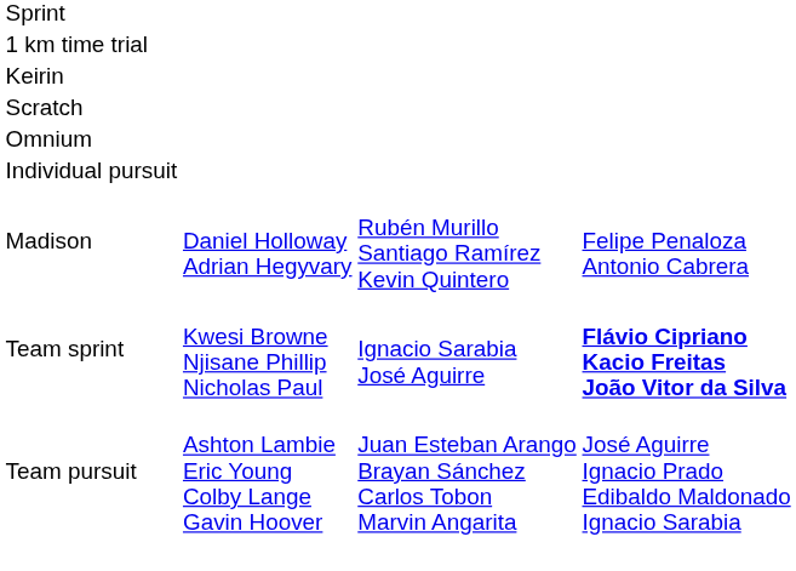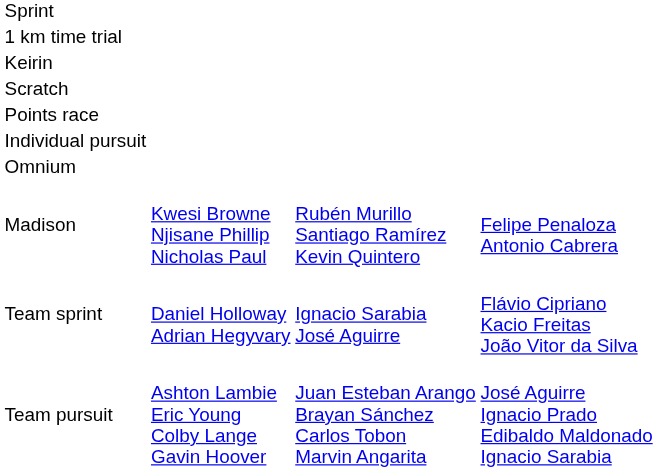 <table>
 <tr>
 <td>Sprint</td>
 <td></td>
 <td></td>
 <td></td>
 </tr>
 <tr>
 <td>1 km time trial</td>
 <td></td>
 <td></td>
 <td></td>
 </tr>
 <tr>
 <td>Keirin</td>
 <td></td>
 <td></td>
 <td></td>
 </tr>
 <tr>
 <td>Scratch</td>
 <td></td>
 <td></td>
 <td></td>
 </tr>
 <tr>
-<td>Omnium</td>
+<td>Points race</td>
 <td></td>
 <td></td>
 <td></td>
 </tr>
 <tr>
 <td>Individual pursuit</td>
 <td></td>
 <td></td>
 <td></td>
 </tr>
 <tr>
+<td>Omnium</td>
+<td></td>
+<td></td>
+<td></td>
+</tr>
+<tr>
 <td>Madison</td>
-<td><br><a href='#'>Daniel Holloway</a><br><a href='#'>Adrian Hegyvary</a></td>
+<td><br><a href='#'>Kwesi Browne</a><br><a href='#'>Njisane Phillip</a><br><a href='#'>Nicholas Paul</a></td>
 <td><br><a href='#'>Rubén Murillo</a><br><a href='#'>Santiago Ramírez</a><br><a href='#'>Kevin Quintero</a></td>
 <td><br><a href='#'>Felipe Penaloza</a><br><a href='#'>Antonio Cabrera</a></td>
 </tr>
 <tr>
 <td>Team sprint</td>
-<td><br><a href='#'>Kwesi Browne</a><br><a href='#'>Njisane Phillip</a><br><a href='#'>Nicholas Paul</a></td>
+<td><br><a href='#'>Daniel Holloway</a><br><a href='#'>Adrian Hegyvary</a></td>
 <td><br><a href='#'>Ignacio Sarabia</a><br><a href='#'>José Aguirre</a></td>
-<td><strong><br><a href='#'>Flávio Cipriano</a><br><a href='#'>Kacio Freitas</a><br><a href='#'>João Vitor da Silva</a></strong></td>
+<td><br><a href='#'>Flávio Cipriano</a><br><a href='#'>Kacio Freitas</a><br><a href='#'>João Vitor da Silva</a></td>
 </tr>
 <tr>
 <td>Team pursuit</td>
 <td><br><a href='#'>Ashton Lambie</a><br><a href='#'>Eric Young</a><br><a href='#'>Colby Lange</a><br><a href='#'>Gavin Hoover</a></td>
 <td><br><a href='#'>Juan Esteban Arango</a><br><a href='#'>Brayan Sánchez</a><br><a href='#'>Carlos Tobon</a><br><a href='#'>Marvin Angarita</a></td>
 <td><br><a href='#'>José Aguirre</a><br><a href='#'>Ignacio Prado</a><br><a href='#'>Edibaldo Maldonado</a><br><a href='#'>Ignacio Sarabia</a></td>
 </tr>
 </table>
